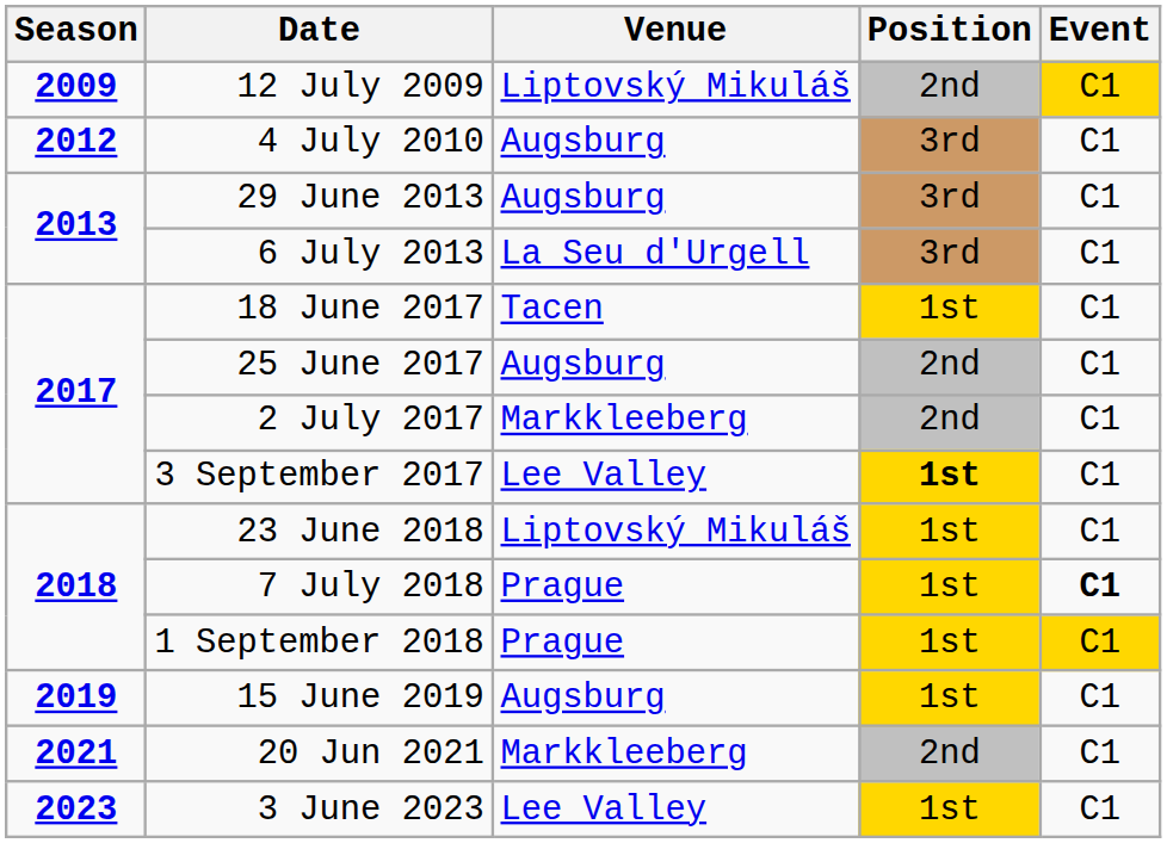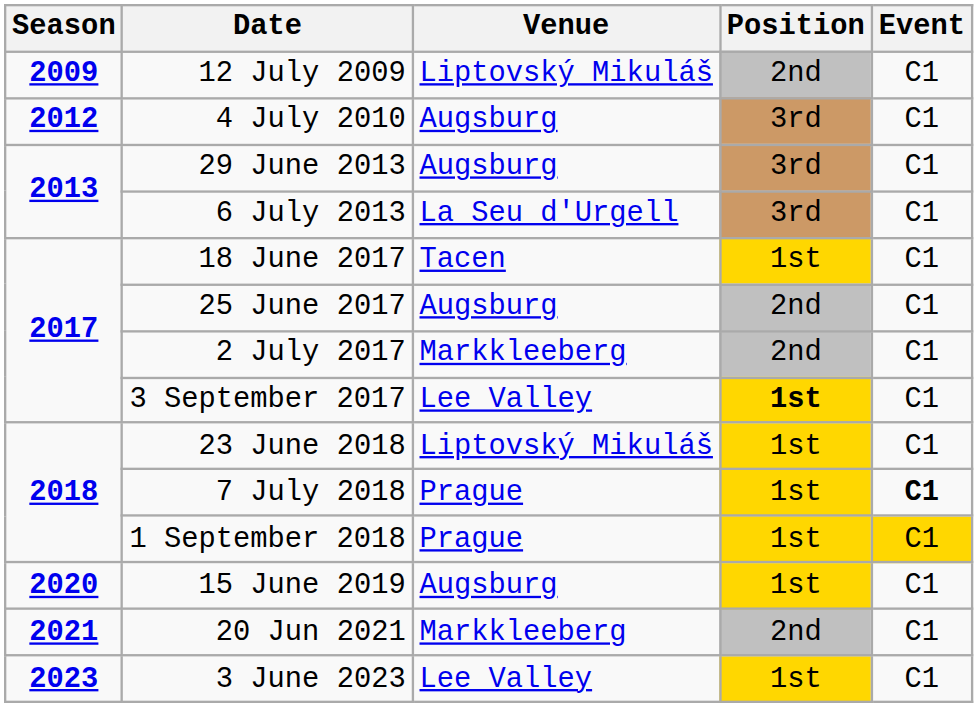 <table class="wikitable" style="text-align:center; font-size:95%;">
 <tr>
 <th>Season</th>
 <th>Date</th>
 <th>Venue</th>
 <th>Position</th>
 <th>Event</th>
 </tr>
 <tr>
 <td><strong><a href='#'>2009</a></strong></td>
 <td align=right>12 July 2009</td>
 <td align=left><a href='#'>Liptovský Mikuláš</a></td>
 <td bgcolor=silver>2nd</td>
-<td style="background: gold;">C1</td>
+<td>C1</td>
 </tr>
 <tr>
 <td><strong><a href='#'>2012</a></strong></td>
 <td align=right>4 July 2010</td>
 <td align=left><a href='#'>Augsburg</a></td>
 <td bgcolor=cc9966>3rd</td>
 <td>C1</td>
 </tr>
 <tr>
 <td rowspan=2><strong><a href='#'>2013</a></strong></td>
 <td align=right>29 June 2013</td>
 <td align=left><a href='#'>Augsburg</a></td>
 <td bgcolor=cc9966>3rd</td>
 <td>C1</td>
 </tr>
 <tr>
 <td align=right>6 July 2013</td>
 <td align=left><a href='#'>La Seu d'Urgell</a></td>
 <td bgcolor=cc9966>3rd</td>
 <td>C1</td>
 </tr>
 <tr>
 <td rowspan=4><strong><a href='#'>2017</a></strong></td>
 <td align=right>18 June 2017</td>
 <td align=left><a href='#'>Tacen</a></td>
 <td bgcolor=gold>1st</td>
 <td>C1</td>
 </tr>
 <tr>
 <td align=right>25 June 2017</td>
 <td align=left><a href='#'>Augsburg</a></td>
 <td bgcolor=silver>2nd</td>
 <td>C1</td>
 </tr>
 <tr>
 <td align=right>2 July 2017</td>
 <td align=left><a href='#'>Markkleeberg</a></td>
 <td bgcolor=silver>2nd</td>
 <td>C1</td>
 </tr>
 <tr>
 <td align=right>3 September 2017</td>
 <td align=left><a href='#'>Lee Valley</a></td>
 <td bgcolor=gold><strong>1st</strong></td>
 <td>C1</td>
 </tr>
 <tr>
 <td rowspan=3><strong><a href='#'>2018</a></strong></td>
 <td align=right>23 June 2018</td>
 <td align=left><a href='#'>Liptovský Mikuláš</a></td>
 <td bgcolor=gold>1st</td>
 <td>C1</td>
 </tr>
 <tr>
 <td align=right>7 July 2018</td>
 <td align=left><a href='#'>Prague</a></td>
 <td bgcolor=gold>1st</td>
 <td><strong>C1</strong></td>
 </tr>
 <tr>
 <td align=right>1 September 2018</td>
 <td align=left><a href='#'>Prague</a></td>
 <td bgcolor=gold>1st</td>
 <td style="background: gold;">C1</td>
 </tr>
 <tr>
-<td><strong><a href='#'>2019</a></strong></td>
+<td><strong><a href='#'>2020</a></strong></td>
 <td align=right>15 June 2019</td>
 <td align=left><a href='#'>Augsburg</a></td>
 <td bgcolor=gold>1st</td>
 <td>C1</td>
 </tr>
 <tr>
 <td><strong><a href='#'>2021</a></strong></td>
 <td align=right>20 Jun 2021</td>
 <td align=left><a href='#'>Markkleeberg</a></td>
 <td bgcolor=silver>2nd</td>
 <td>C1</td>
 </tr>
 <tr>
 <td><strong><a href='#'>2023</a></strong></td>
 <td align=right>3 June 2023</td>
 <td align=left><a href='#'>Lee Valley</a></td>
 <td bgcolor=gold>1st</td>
 <td>C1</td>
 </tr>
 </table>
